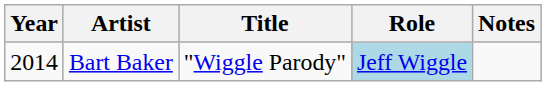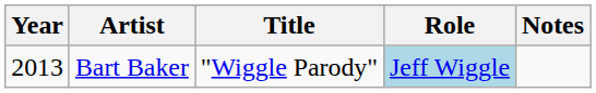 <table class="wikitable">
 <tr>
 <th>Year</th>
 <th>Artist</th>
 <th>Title</th>
 <th>Role</th>
 <th>Notes</th>
 </tr>
 <tr>
-<td>2014</td>
+<td>2013</td>
 <td><a href='#'>Bart Baker</a></td>
 <td>"<a href='#'>Wiggle</a> Parody"</td>
 <td style="background: lightblue;"><a href='#'>Jeff Wiggle</a></td>
 <td></td>
 </tr>
 </table>
